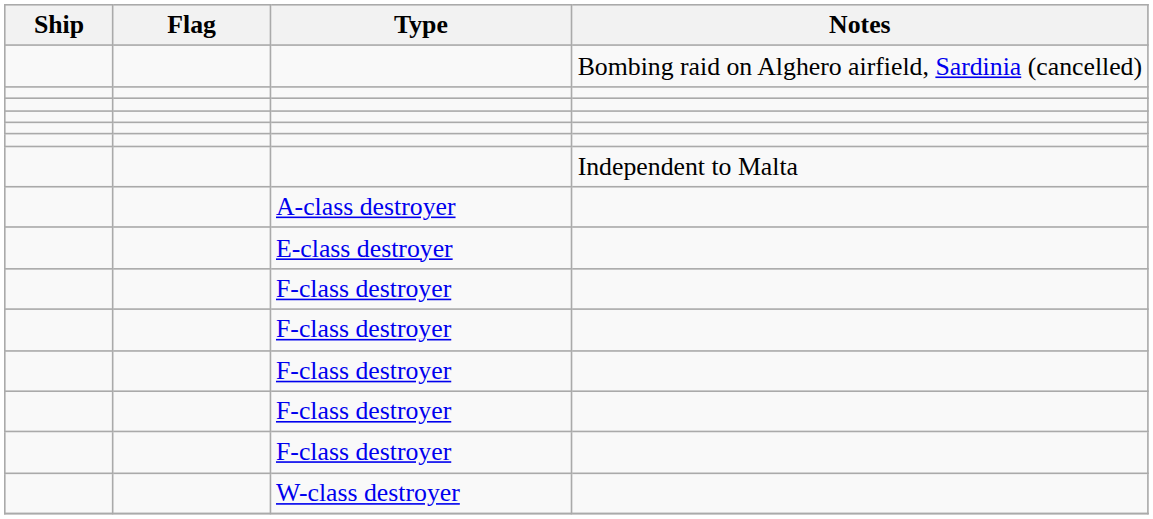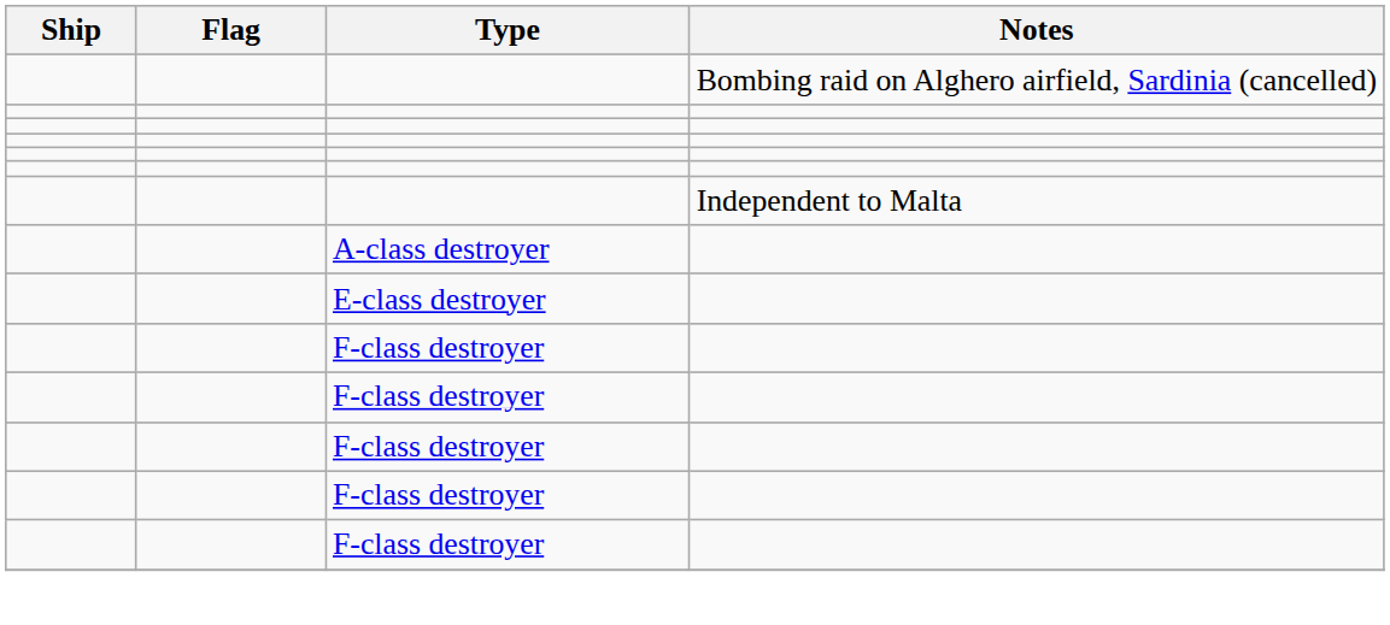 <table class="wikitable sortable">
 <tr>
 <th scope="col" width="60px">Ship</th>
 <th scope="col" width="90px">Flag</th>
 <th scope="col" width="180px">Type</th>
 <th>Notes</th>
 </tr>
 <tr>
 <td align="left"></td>
 <td align="left"></td>
 <td align="left"></td>
 <td align="left">Bombing raid on Alghero airfield, <a href='#'>Sardinia</a> (cancelled)</td>
 </tr>
 <tr>
 <td align="left"></td>
 <td align="left"></td>
 <td align="left"></td>
 <td align="left"></td>
 </tr>
 <tr>
 <td align="left"></td>
 <td align="left"></td>
 <td align="left"></td>
 <td align="left"></td>
 </tr>
 <tr>
 <td align="left"></td>
 <td align="left"></td>
 <td align="left"></td>
 <td align="left"></td>
 </tr>
 <tr>
 <td align="left"></td>
 <td align="left"></td>
 <td align="left"></td>
 <td align="left"></td>
 </tr>
 <tr>
 <td align="left"></td>
 <td align="left"></td>
 <td align="left"></td>
 <td align="left"></td>
 </tr>
 <tr>
 <td align="left"></td>
 <td align="left"></td>
 <td align="left"></td>
 <td align="left">Independent to Malta</td>
 </tr>
 <tr>
 <td align="left"></td>
 <td align="left"></td>
 <td align="left"><a href='#'>A-class destroyer</a></td>
 <td align="left"></td>
 </tr>
 <tr>
 <td align="left"></td>
 <td align="left"></td>
 <td align="left"><a href='#'>E-class destroyer</a></td>
 <td align="left"></td>
 </tr>
 <tr>
 <td align="left"></td>
 <td align="left"></td>
 <td align="left"><a href='#'>F-class destroyer</a></td>
 <td align="left"></td>
 </tr>
 <tr>
 <td align="left"></td>
 <td align="left"></td>
 <td align="left"><a href='#'>F-class destroyer</a></td>
 <td align="left"></td>
 </tr>
 <tr>
 <td align="left"></td>
 <td align="left"></td>
 <td align="left"><a href='#'>F-class destroyer</a></td>
 <td align="left"></td>
 </tr>
 <tr>
 <td align="left"></td>
 <td align="left"></td>
 <td align="left"><a href='#'>F-class destroyer</a></td>
 <td align="left"></td>
 </tr>
 <tr>
 <td align="left"></td>
 <td align="left"></td>
 <td align="left"><a href='#'>F-class destroyer</a></td>
 <td align="left"></td>
 </tr>
 <tr>
-<td align="left"></td>
-<td align="left"></td>
-<td align="left"><a href='#'>W-class destroyer</a></td>
-<td align="left"></td>
-</tr>
-<tr>
 </tr>
 </table>
